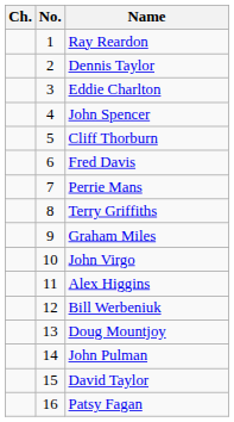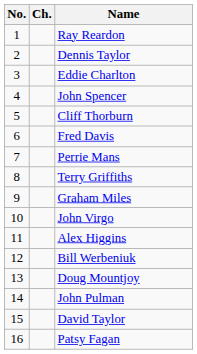 <table class="wikitable" style="text-align: center;">
 <tr>
+<th>No.</th>
 <th>Ch.</th>
-<th>No.</th>
 <th width=165>Name</th>
 </tr>
 <tr>
+<td>1</td>
 <td></td>
-<td>1</td>
 <td style="text-align:left;"> <a href='#'>Ray Reardon</a></td>
 </tr>
 <tr>
+<td>2</td>
 <td></td>
-<td>2</td>
 <td style="text-align:left;"> <a href='#'>Dennis Taylor</a></td>
 </tr>
 <tr>
+<td>3</td>
 <td></td>
-<td>3</td>
 <td style="text-align:left;"> <a href='#'>Eddie Charlton</a></td>
 </tr>
 <tr>
+<td>4</td>
 <td></td>
-<td>4</td>
 <td style="text-align:left;"> <a href='#'>John Spencer</a></td>
 </tr>
 <tr>
+<td>5</td>
 <td></td>
-<td>5</td>
 <td style="text-align:left;"> <a href='#'>Cliff Thorburn</a></td>
 </tr>
 <tr>
+<td>6</td>
 <td></td>
-<td>6</td>
 <td style="text-align:left;"> <a href='#'>Fred Davis</a></td>
 </tr>
 <tr>
+<td>7</td>
 <td></td>
-<td>7</td>
 <td style="text-align:left;"> <a href='#'>Perrie Mans</a></td>
 </tr>
 <tr>
+<td>8</td>
 <td></td>
-<td>8</td>
 <td style="text-align:left;"> <a href='#'>Terry Griffiths</a></td>
 </tr>
 <tr>
+<td>9</td>
 <td></td>
-<td>9</td>
 <td style="text-align:left;"> <a href='#'>Graham Miles</a></td>
 </tr>
 <tr>
+<td>10</td>
 <td></td>
-<td>10</td>
 <td style="text-align:left;"> <a href='#'>John Virgo</a></td>
 </tr>
 <tr>
+<td>11</td>
 <td></td>
-<td>11</td>
 <td style="text-align:left;"> <a href='#'>Alex Higgins</a></td>
 </tr>
 <tr>
+<td>12</td>
 <td></td>
-<td>12</td>
 <td style="text-align:left;"> <a href='#'>Bill Werbeniuk</a></td>
 </tr>
 <tr>
+<td>13</td>
 <td></td>
-<td>13</td>
 <td style="text-align:left;"> <a href='#'>Doug Mountjoy</a></td>
 </tr>
 <tr>
+<td>14</td>
 <td></td>
-<td>14</td>
 <td style="text-align:left;"> <a href='#'>John Pulman</a></td>
 </tr>
 <tr>
+<td>15</td>
 <td></td>
-<td>15</td>
 <td style="text-align:left;"> <a href='#'>David Taylor</a></td>
 </tr>
 <tr>
+<td>16</td>
 <td></td>
-<td>16</td>
 <td style="text-align:left;"> <a href='#'>Patsy Fagan</a></td>
 </tr>
 </table>
